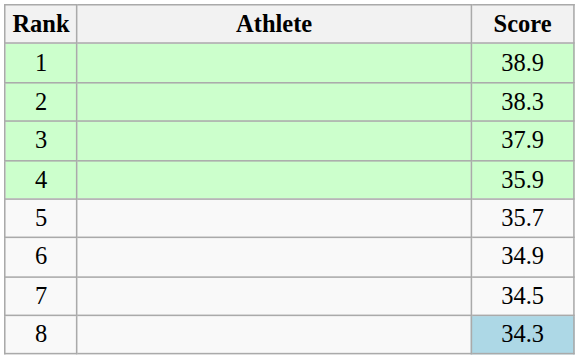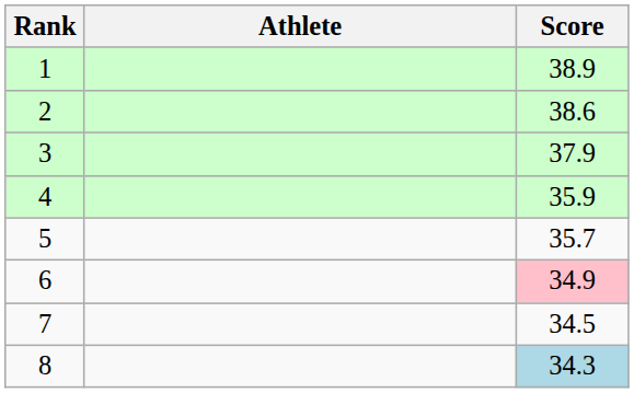 <table class=wikitable style="text-align:center">
 <tr>
 <th width=40>Rank</th>
 <th width=250>Athlete</th>
 <th width=60>Score</th>
 </tr>
 <tr bgcolor="ccffcc">
 <td>1</td>
 <td align=left></td>
 <td>38.9</td>
 </tr>
 <tr bgcolor="ccffcc">
 <td>2</td>
 <td align=left></td>
-<td>38.3</td>
+<td>38.6</td>
 </tr>
 <tr bgcolor="ccffcc">
 <td>3</td>
 <td align=left></td>
 <td>37.9</td>
 </tr>
 <tr bgcolor="ccffcc">
 <td>4</td>
 <td align=left></td>
 <td>35.9</td>
 </tr>
 <tr>
 <td>5</td>
 <td align=left></td>
 <td>35.7</td>
 </tr>
 <tr>
 <td>6</td>
 <td align=left></td>
-<td>34.9</td>
+<td style="background: pink;">34.9</td>
 </tr>
 <tr>
 <td>7</td>
 <td align=left></td>
 <td>34.5</td>
 </tr>
 <tr>
 <td>8</td>
 <td align=left></td>
 <td style="background: lightblue;">34.3</td>
 </tr>
 </table>
